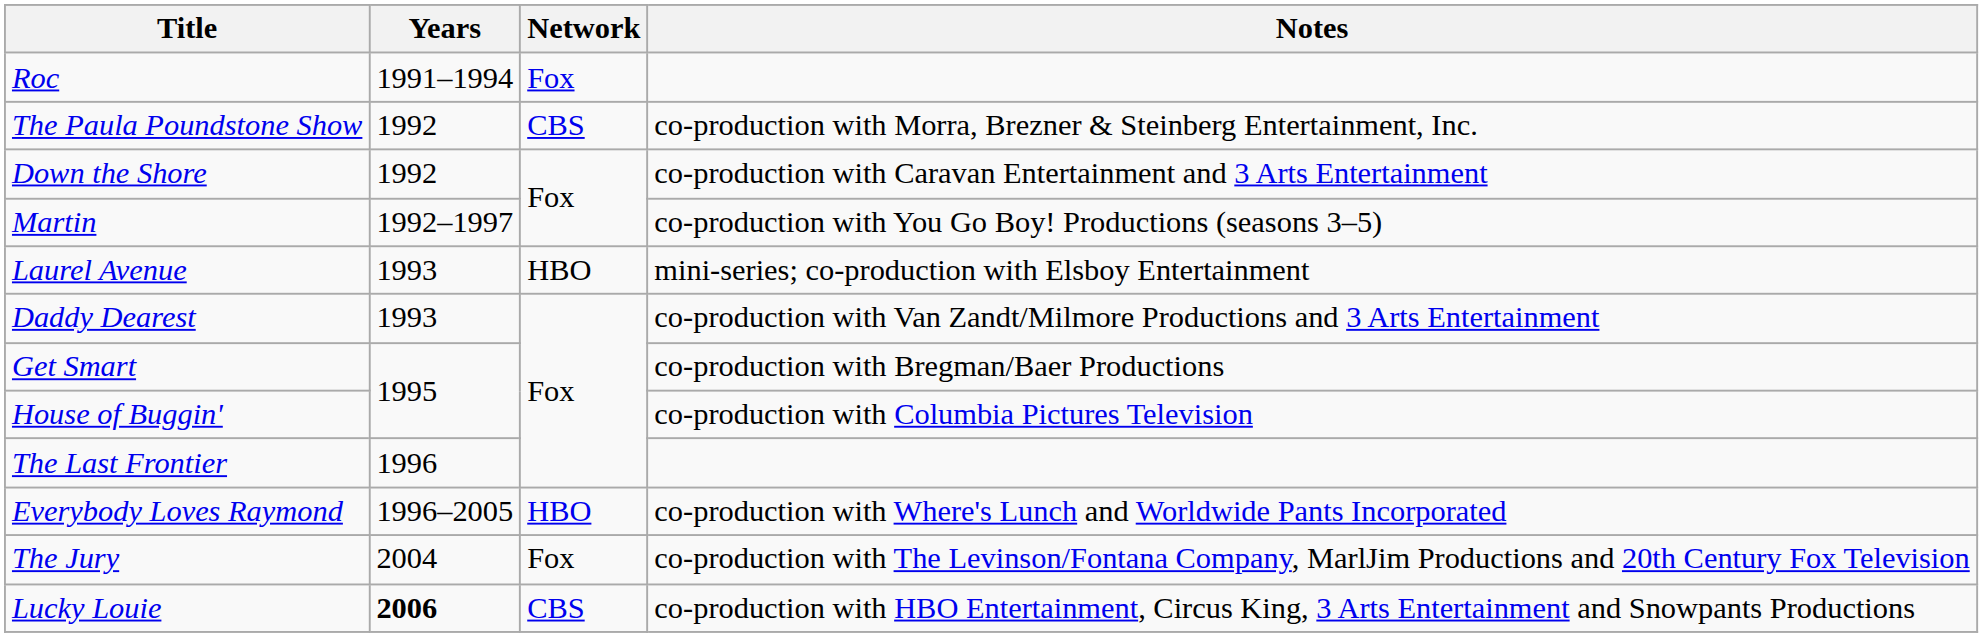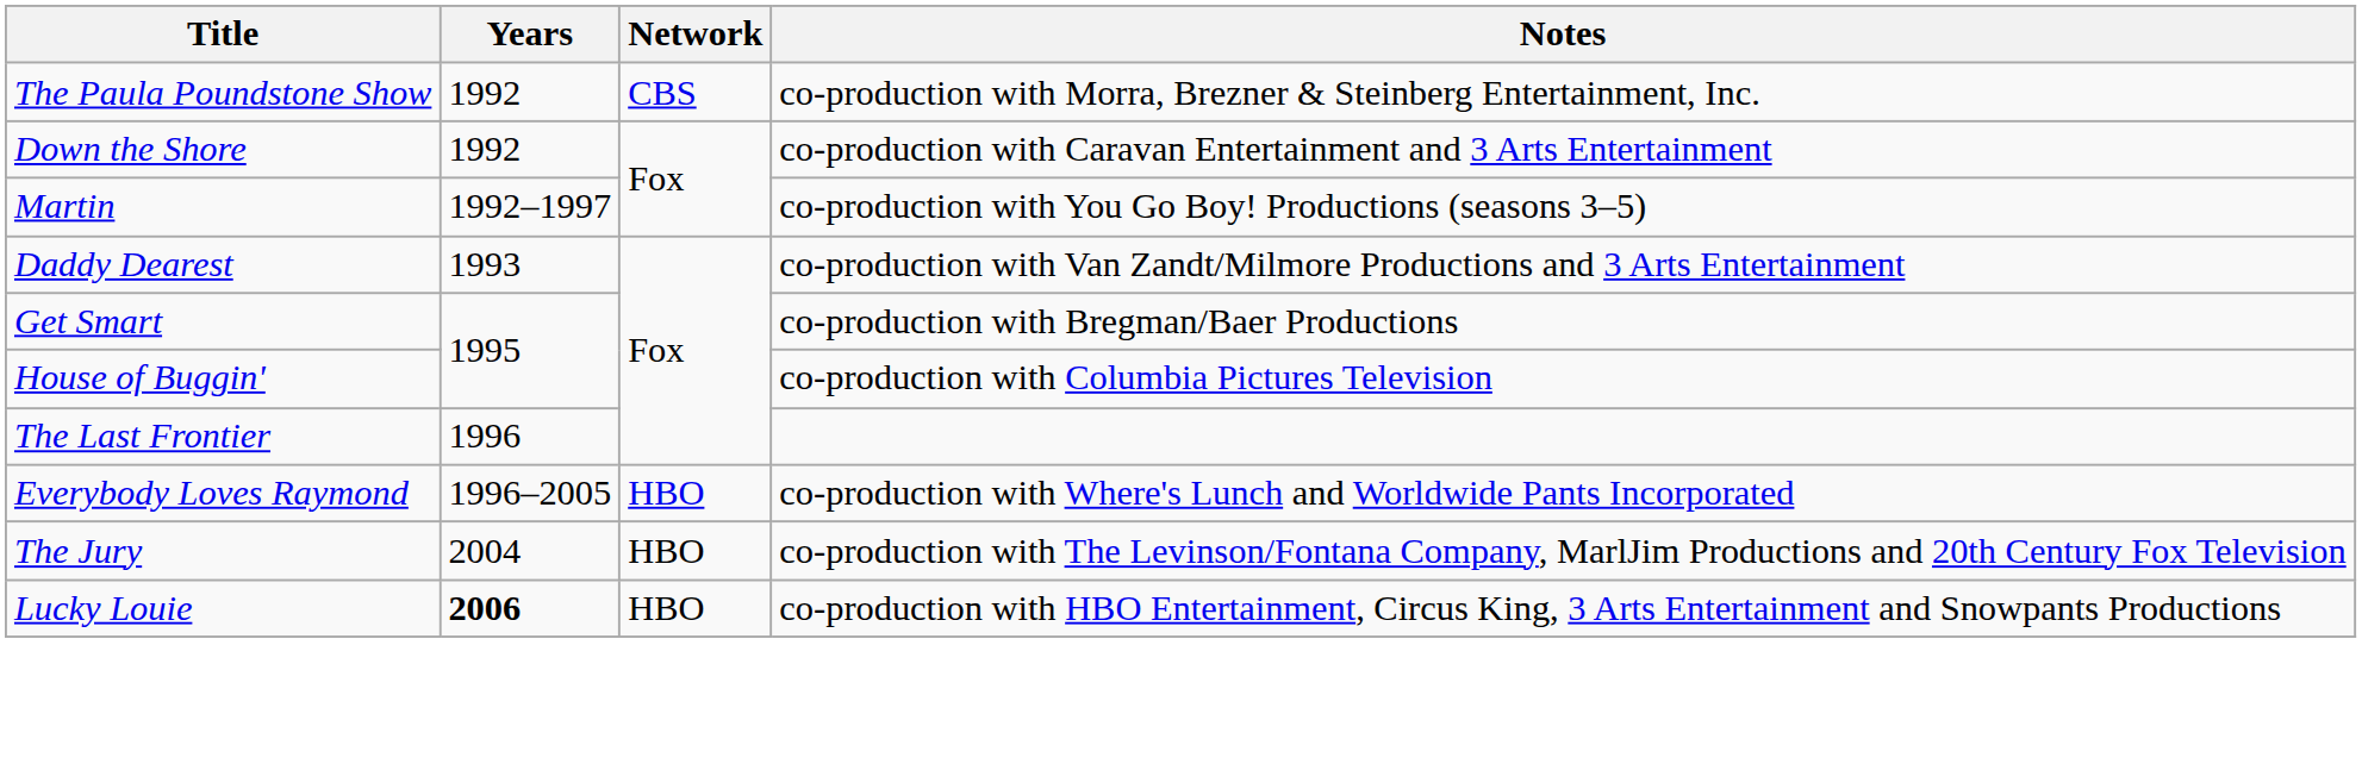 <table class="wikitable sortable">
 <tr>
 <th>Title</th>
 <th>Years</th>
 <th>Network</th>
 <th>Notes</th>
-</tr>
-<tr>
-<td><em><a href='#'>Roc</a></em></td>
-<td>1991–1994</td>
-<td><a href='#'>Fox</a></td>
-<td></td>
 </tr>
 <tr>
 <td><em><a href='#'>The Paula Poundstone Show</a></em></td>
 <td>1992</td>
 <td><a href='#'>CBS</a></td>
 <td>co-production with Morra, Brezner & Steinberg Entertainment, Inc.</td>
 </tr>
 <tr>
 <td><em><a href='#'>Down the Shore</a></em></td>
 <td>1992</td>
 <td rowspan="2">Fox</td>
 <td>co-production with Caravan Entertainment and <a href='#'>3 Arts Entertainment</a></td>
 </tr>
 <tr>
 <td><em><a href='#'>Martin</a></em></td>
 <td>1992–1997</td>
 <td>co-production with You Go Boy! Productions (seasons 3–5)</td>
-</tr>
-<tr>
-<td><em><a href='#'>Laurel Avenue</a></em></td>
-<td>1993</td>
-<td>HBO</td>
-<td>mini-series; co-production with Elsboy Entertainment</td>
 </tr>
 <tr>
 <td><em><a href='#'>Daddy Dearest</a></em></td>
 <td>1993</td>
 <td rowspan="4">Fox</td>
 <td>co-production with Van Zandt/Milmore Productions and <a href='#'>3 Arts Entertainment</a></td>
 </tr>
 <tr>
 <td><em><a href='#'>Get Smart</a></em></td>
 <td rowspan="2">1995</td>
 <td>co-production with Bregman/Baer Productions</td>
 </tr>
 <tr>
 <td><em><a href='#'>House of Buggin'</a></em></td>
 <td>co-production with <a href='#'>Columbia Pictures Television</a></td>
 </tr>
 <tr>
 <td><em><a href='#'>The Last Frontier</a></em></td>
 <td>1996</td>
 <td></td>
 </tr>
 <tr>
 <td><em><a href='#'>Everybody Loves Raymond</a></em></td>
 <td>1996–2005</td>
 <td><a href='#'>HBO</a></td>
 <td>co-production with <a href='#'>Where's Lunch</a> and <a href='#'>Worldwide Pants Incorporated</a></td>
 </tr>
 <tr>
 <td><em><a href='#'>The Jury</a></em></td>
 <td>2004</td>
-<td>Fox</td>
+<td>HBO</td>
 <td>co-production with <a href='#'>The Levinson/Fontana Company</a>, MarlJim Productions and <a href='#'>20th Century Fox Television</a></td>
 </tr>
 <tr>
 <td><em><a href='#'>Lucky Louie</a></em></td>
 <td><strong>2006</strong></td>
-<td><a href='#'>CBS</a></td>
+<td>HBO</td>
 <td>co-production with <a href='#'>HBO Entertainment</a>, Circus King, <a href='#'>3 Arts Entertainment</a> and Snowpants Productions</td>
 </tr>
 </table>
